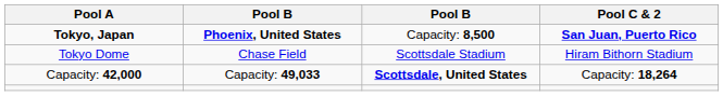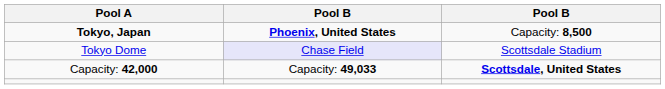 <table class="wikitable" style="text-align:center" width=900>
 <tr>
 <th width=25%>Pool A</th>
 <th width=25%>Pool B</th>
 <th width=25%>Pool B</th>
-<th width=25%>Pool C & 2</th>
 </tr>
 <tr>
 <td> <strong>Tokyo, Japan</strong></td>
 <td> <strong><a href='#'>Phoenix</a>, United States</strong></td>
 <td>Capacity: <strong>8,500</strong></td>
-<td> <strong><a href='#'>San Juan, Puerto Rico</a></strong></td>
 </tr>
 <tr>
 <td><a href='#'>Tokyo Dome</a></td>
-<td><a href='#'>Chase Field</a></td>
+<td style="background: lavender;"><a href='#'>Chase Field</a></td>
 <td><a href='#'>Scottsdale Stadium</a></td>
-<td><a href='#'>Hiram Bithorn Stadium</a></td>
 </tr>
 <tr>
 <td>Capacity: <strong>42,000</strong></td>
 <td>Capacity: <strong>49,033</strong></td>
 <td> <strong><a href='#'>Scottsdale</a>, United States</strong></td>
-<td>Capacity: <strong>18,264</strong></td>
 </tr>
 <tr>
 <td></td>
 <td></td>
 <td></td>
-<td></td>
 </tr>
 </table>
